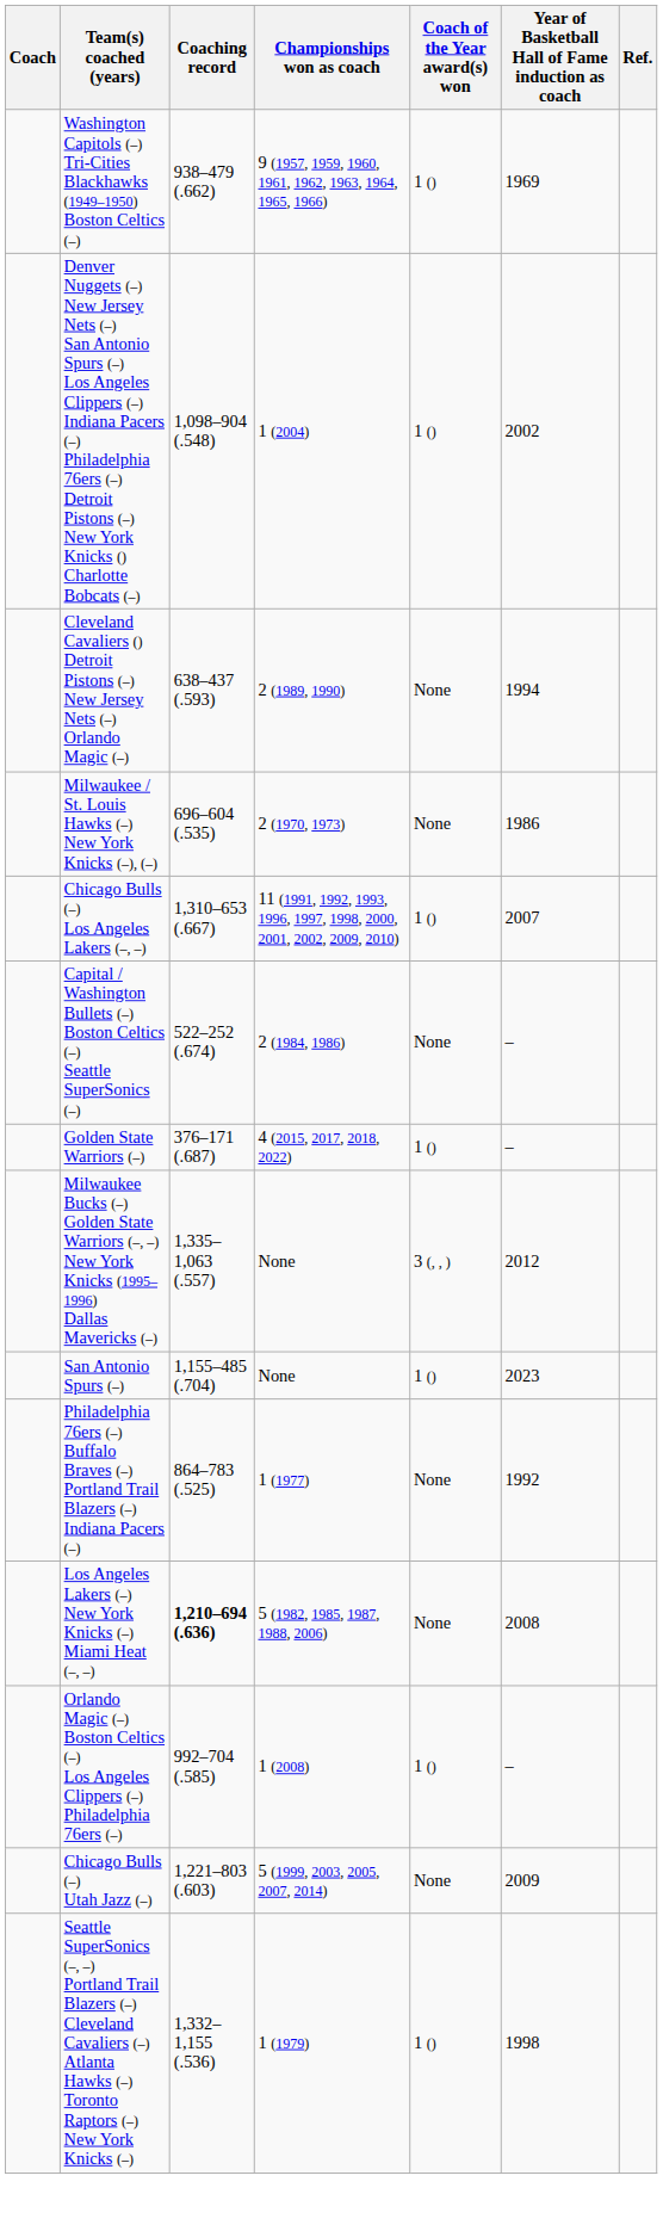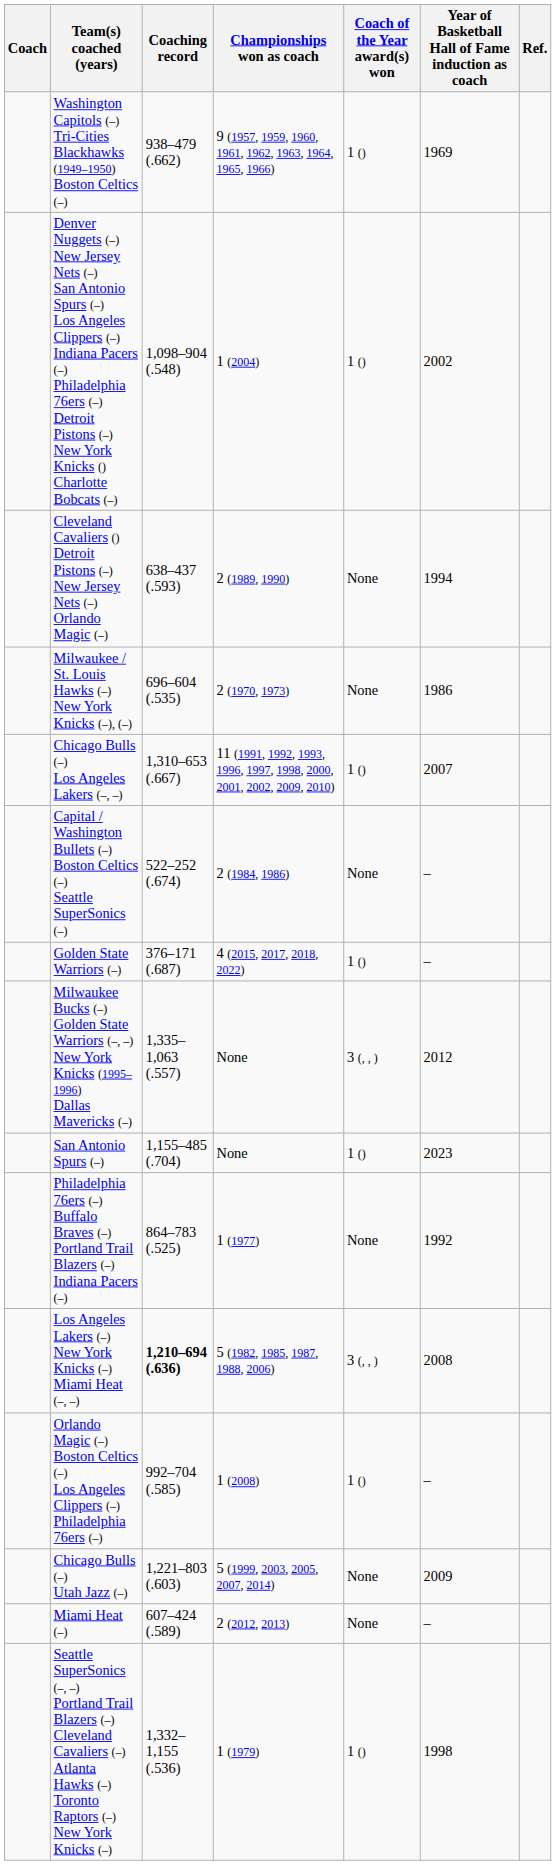 <table class="wikitable sortable">
 <tr>
 <th>Coach</th>
 <th class="unsortable">Team(s) coached (years)</th>
 <th>Coaching record</th>
 <th><a href='#'>Championships</a> won as coach</th>
 <th><a href='#'>Coach of the Year</a> award(s) won</th>
 <th>Year of Basketball Hall of Fame induction as coach</th>
 <th style="width:2%;" class="unsortable">Ref.</th>
 </tr>
 <tr>
 <td></td>
 <td><a href='#'>Washington Capitols</a> <small>(–)</small><br><a href='#'>Tri-Cities Blackhawks</a> <small>(<a href='#'>1949–1950</a>)</small><br><a href='#'>Boston Celtics</a> <small>(–)</small></td>
 <td> 938–479 (.662)</td>
 <td> 9 <small>(<a href='#'>1957</a>, <a href='#'>1959</a>, <a href='#'>1960</a>, <a href='#'>1961</a>, <a href='#'>1962</a>, <a href='#'>1963</a>, <a href='#'>1964</a>, <a href='#'>1965</a>, <a href='#'>1966</a>)</small></td>
 <td> 1 <small>()</small></td>
 <td>1969</td>
 <td align=center></td>
 </tr>
 <tr>
 <td><strong></strong></td>
 <td><a href='#'>Denver Nuggets</a> <small>(–)</small><br><a href='#'>New Jersey Nets</a> <small>(–)</small><br><a href='#'>San Antonio Spurs</a> <small>(–)</small><br><a href='#'>Los Angeles Clippers</a> <small>(–)</small><br><a href='#'>Indiana Pacers</a> <small>(–)</small><br><a href='#'>Philadelphia 76ers</a> <small>(–)</small><br> <a href='#'>Detroit Pistons</a> <small>(–)</small><br><a href='#'>New York Knicks</a> <small>()</small><br><a href='#'>Charlotte Bobcats</a> <small>(–)</small></td>
 <td> 1,098–904 (.548)</td>
 <td> 1 <small>(<a href='#'>2004</a>)</small></td>
 <td> 1 <small>()</small></td>
 <td>2002</td>
 <td style="text-align:center"></td>
 </tr>
 <tr>
 <td></td>
 <td><a href='#'>Cleveland Cavaliers</a> <small>()</small><br><a href='#'>Detroit Pistons</a> <small>(–)</small><br><a href='#'>New Jersey Nets</a> <small>(–)</small><br><a href='#'>Orlando Magic</a> <small>(–)</small></td>
 <td> 638–437 (.593)</td>
 <td> 2 <small>(<a href='#'>1989</a>, <a href='#'>1990</a>)</small></td>
 <td> None</td>
 <td>1994</td>
 <td align=center></td>
 </tr>
 <tr>
 <td></td>
 <td><a href='#'>Milwaukee / St. Louis Hawks</a> <small>(–)</small><br><a href='#'>New York Knicks</a> <small>(–), (–)</small></td>
 <td> 696–604 (.535)</td>
 <td> 2 <small>(<a href='#'>1970</a>, <a href='#'>1973</a>)</small></td>
 <td> None</td>
 <td>1986</td>
 <td align=center></td>
 </tr>
 <tr>
 <td></td>
 <td><a href='#'>Chicago Bulls</a> <small>(–)</small><br><a href='#'>Los Angeles Lakers</a> <small>(–, –)</small></td>
 <td> 1,310–653 (.667)</td>
 <td> 11 <small>(<a href='#'>1991</a>, <a href='#'>1992</a>, <a href='#'>1993</a>, <a href='#'>1996</a>, <a href='#'>1997</a>, <a href='#'>1998</a>, <a href='#'>2000</a>, <a href='#'>2001</a>, <a href='#'>2002</a>, <a href='#'>2009</a>, <a href='#'>2010</a>)</small></td>
 <td> 1 <small>()</small></td>
 <td>2007</td>
 <td align=center></td>
 </tr>
 <tr>
 <td><strong></strong></td>
 <td><a href='#'>Capital / Washington Bullets</a> <small>(–)</small><br><a href='#'>Boston Celtics</a> <small>(–)</small><br><a href='#'>Seattle SuperSonics</a> <small>(–)</small></td>
 <td> 522–252 (.674)</td>
 <td> 2 <small>(<a href='#'>1984</a>, <a href='#'>1986</a>)</small></td>
 <td> None</td>
 <td>–</td>
 <td align=center></td>
 </tr>
 <tr>
 <td><strong><em></em></strong></td>
 <td><a href='#'>Golden State Warriors</a> <small>(–)</small></td>
 <td> 376–171 (.687)</td>
 <td> 4 <small>(<a href='#'>2015</a>, <a href='#'>2017</a>, <a href='#'>2018</a>, <a href='#'>2022</a>)</small></td>
 <td> 1 <small>()</small></td>
 <td>–</td>
 <td align=center></td>
 </tr>
 <tr>
 <td></td>
 <td><a href='#'>Milwaukee Bucks</a> <small>(–)</small><br><a href='#'>Golden State Warriors</a> <small>(–, –)</small><br><a href='#'>New York Knicks</a> <small>(<a href='#'>1995–1996</a>)</small><br><a href='#'>Dallas Mavericks</a> <small>(–)</small></td>
 <td> 1,335–1,063 (.557)</td>
 <td> None</td>
 <td> 3 <small>(, , )</small></td>
 <td>2012</td>
 <td align=center></td>
 </tr>
 <tr>
 <td><strong><em></em></strong></td>
 <td><a href='#'>San Antonio Spurs</a> <small>(–)</small></td>
 <td> 1,155–485 (.704)</td>
 <td> None</td>
 <td> 1 <small>()</small></td>
 <td>2023</td>
 <td align=center></td>
 </tr>
 <tr>
 <td></td>
 <td><a href='#'>Philadelphia 76ers</a> <small>(–)</small><br><a href='#'>Buffalo Braves</a> <small>(–)</small><br><a href='#'>Portland Trail Blazers</a> <small>(–)</small><br><a href='#'>Indiana Pacers</a> <small>(–)</small></td>
 <td> 864–783 (.525)</td>
 <td> 1 <small>(<a href='#'>1977</a>)</small></td>
 <td> None</td>
 <td>1992</td>
 <td align=center></td>
 </tr>
 <tr>
 <td></td>
 <td><a href='#'>Los Angeles Lakers</a> <small>(–)</small><br><a href='#'>New York Knicks</a> <small>(–)</small><br><a href='#'>Miami Heat</a> <small>(–, –)</small></td>
 <td><strong>1,210–694 (.636)</strong></td>
 <td> 5 <small>(<a href='#'>1982</a>, <a href='#'>1985</a>, <a href='#'>1987</a>, <a href='#'>1988</a>, <a href='#'>2006</a>)</small></td>
-<td> None</td>
+<td> 3 <small>(, , )</small></td>
 <td>2008</td>
 <td align=center></td>
 </tr>
 <tr>
 <td><strong><em></em></strong></td>
 <td><a href='#'>Orlando Magic</a> <small>(–)</small><br><a href='#'>Boston Celtics</a> <small>(–)</small><br><a href='#'>Los Angeles Clippers</a> <small>(–)</small><br><a href='#'>Philadelphia 76ers</a> <small>(–)</small></td>
 <td> 992–704 (.585)</td>
 <td> 1 <small>(<a href='#'>2008</a>)</small></td>
 <td> 1 <small>()</small></td>
 <td>–</td>
 <td align=center></td>
 </tr>
 <tr>
 <td><strong></strong></td>
 <td><a href='#'>Chicago Bulls</a> <small>(–)</small><br><a href='#'>Utah Jazz</a> <small>(–)</small></td>
 <td> 1,221–803 (.603)</td>
 <td> 5 <small>(<a href='#'>1999</a>, <a href='#'>2003</a>, <a href='#'>2005</a>, <a href='#'>2007</a>, <a href='#'>2014</a>)</small></td>
 <td> None</td>
 <td>2009</td>
 <td align=center></td>
 </tr>
 <tr>
+<td><strong><em></em></strong></td>
+<td><a href='#'>Miami Heat</a> <small>(–)</small></td>
+<td> 607–424 (.589)</td>
+<td> 2 <small>(<a href='#'>2012</a>, <a href='#'>2013</a>)</small></td>
+<td> None</td>
+<td>–</td>
+<td align=center></td>
+</tr>
+<tr>
 <td></td>
 <td><a href='#'>Seattle SuperSonics</a> <small>(–, –)</small><br><a href='#'>Portland Trail Blazers</a> <small>(–)</small><br><a href='#'>Cleveland Cavaliers</a> <small>(–)</small><br><a href='#'>Atlanta Hawks</a> <small>(–)</small><br><a href='#'>Toronto Raptors</a> <small>(–)</small><br><a href='#'>New York Knicks</a> <small>(–)</small></td>
 <td>1,332–1,155 (.536)</td>
 <td> 1 <small>(<a href='#'>1979</a>)</small></td>
 <td> 1 <small>()</small></td>
 <td>1998</td>
 <td align=center></td>
 </tr>
 </table>
